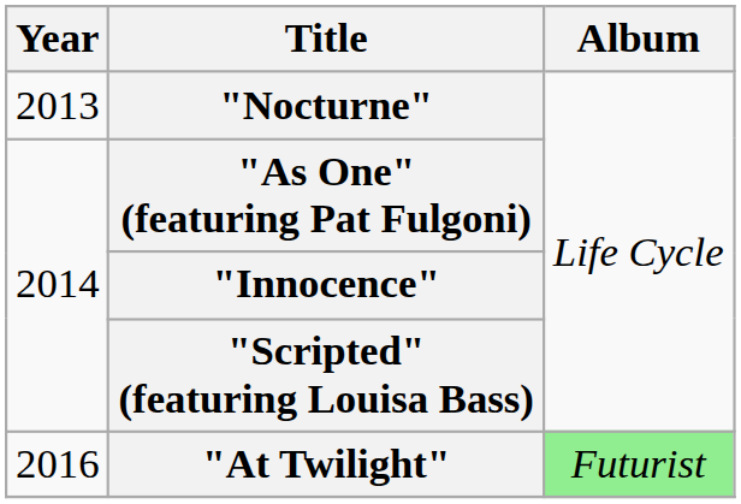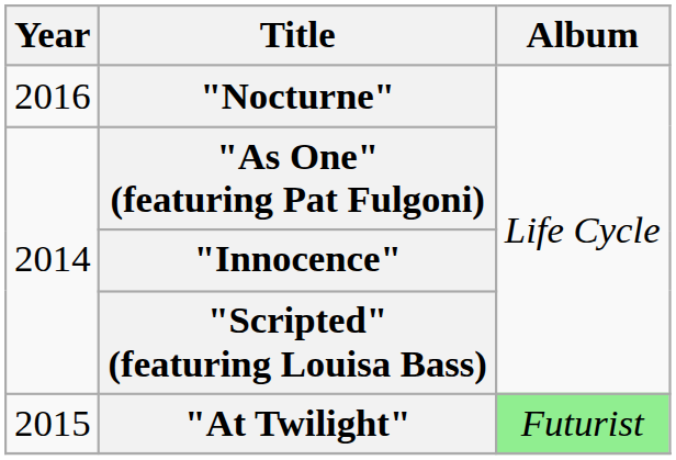 <table class="wikitable plainrowheaders" style="text-align:center;">
 <tr>
 <th scope="col">Year</th>
 <th scope="col">Title</th>
 <th scope="col">Album</th>
 </tr>
 <tr>
-<td>2013</td>
+<td>2016</td>
 <th scope="row">"Nocturne"</th>
 <td rowspan="4"><em>Life Cycle</em></td>
 </tr>
 <tr>
 <td rowspan="3">2014</td>
 <th scope="row">"As One"<br><span>(featuring Pat Fulgoni)</span></th>
 </tr>
 <tr>
 <th scope="row">"Innocence"</th>
 </tr>
 <tr>
 <th scope="row">"Scripted"<br><span>(featuring Louisa Bass)</span></th>
 </tr>
 <tr>
-<td>2016</td>
+<td>2015</td>
 <th scope="row">"At Twilight"</th>
 <td style="background: lightgreen;"><em>Futurist</em></td>
 </tr>
 <tr>
 </tr>
 </table>
